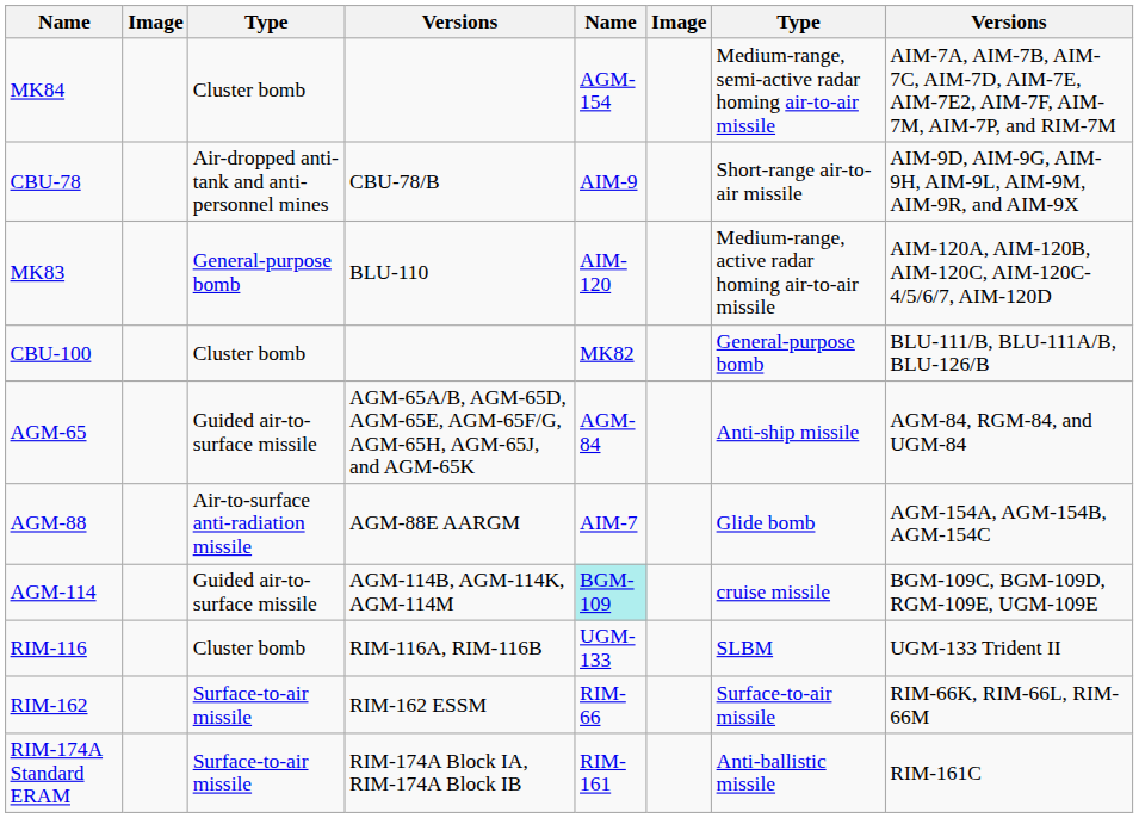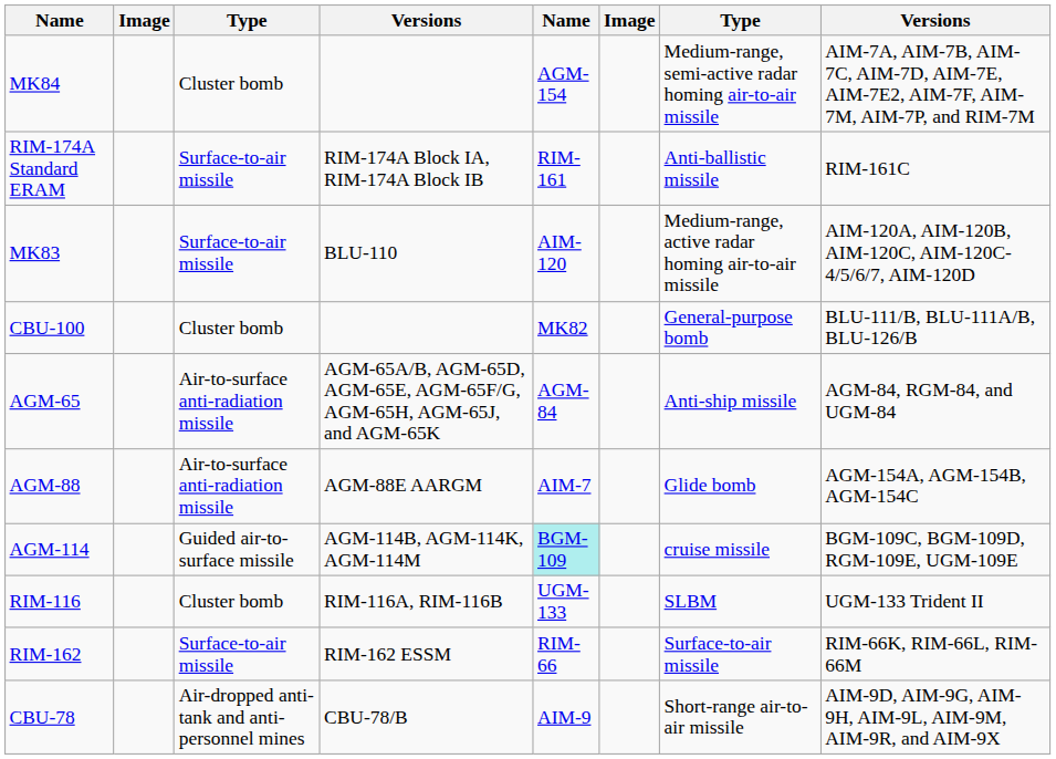 <table class="wikitable">
 <tr>
 <th style="text-align: width:90px">Name</th>
 <th>Image</th>
 <th>Type</th>
 <th>Versions</th>
 <th style="text-align: width:90px">Name</th>
 <th>Image</th>
 <th>Type</th>
 <th>Versions</th>
 </tr>
 <tr>
 <td><a href='#'>MK84</a></td>
 <td></td>
 <td>Cluster bomb</td>
 <td></td>
 <td><a href='#'>AGM-154</a></td>
 <td></td>
 <td>Medium-range, semi-active radar homing <a href='#'>air-to-air missile</a></td>
 <td>AIM-7A,  AIM-7B, AIM-7C, AIM-7D, AIM-7E, AIM-7E2, AIM-7F, AIM-7M, AIM-7P, and RIM-7M</td>
 </tr>
 <tr>
-<td><a href='#'>CBU-78</a></td>
+<td><a href='#'>RIM-174A Standard ERAM</a></td>
 <td></td>
-<td>Air-dropped anti-tank and anti-personnel mines</td>
-<td>CBU-78/B</td>
-<td><a href='#'>AIM-9</a></td>
+<td><a href='#'>Surface-to-air missile</a></td>
+<td>RIM-174A Block IA, RIM-174A Block IB</td>
+<td><a href='#'>RIM-161</a></td>
 <td></td>
-<td>Short-range air-to-air missile</td>
-<td>AIM-9D, AIM-9G, AIM-9H, AIM-9L, AIM-9M, AIM-9R, and AIM-9X</td>
+<td><a href='#'>Anti-ballistic missile</a></td>
+<td>RIM-161C</td>
 </tr>
 <tr>
 <td><a href='#'>MK83</a></td>
 <td></td>
-<td><a href='#'>General-purpose bomb</a></td>
+<td><a href='#'>Surface-to-air missile</a></td>
 <td>BLU-110</td>
 <td><a href='#'>AIM-120</a></td>
 <td></td>
 <td>Medium-range, active radar homing air-to-air missile</td>
 <td>AIM-120A, AIM-120B, AIM-120C, AIM-120C-4/5/6/7, AIM-120D</td>
 </tr>
 <tr>
 <td><a href='#'>CBU-100</a></td>
 <td></td>
 <td>Cluster bomb</td>
 <td></td>
 <td><a href='#'>MK82</a></td>
 <td></td>
 <td><a href='#'>General-purpose bomb</a></td>
 <td>BLU-111/B, BLU-111A/B, BLU-126/B</td>
 </tr>
 <tr>
 <td><a href='#'>AGM-65</a></td>
 <td></td>
-<td>Guided air-to-surface missile</td>
+<td>Air-to-surface <a href='#'>anti-radiation missile</a></td>
 <td>AGM-65A/B, AGM-65D, AGM-65E, AGM-65F/G, AGM-65H, AGM-65J, and AGM-65K</td>
 <td><a href='#'>AGM-84</a></td>
 <td></td>
 <td><a href='#'>Anti-ship missile</a></td>
 <td>AGM-84, RGM-84, and UGM-84</td>
 </tr>
 <tr>
 <td><a href='#'>AGM-88</a></td>
 <td></td>
 <td>Air-to-surface <a href='#'>anti-radiation missile</a></td>
 <td>AGM-88E AARGM</td>
 <td><a href='#'>AIM-7</a></td>
 <td></td>
 <td><a href='#'>Glide bomb</a></td>
 <td>AGM-154A, AGM-154B, AGM-154C</td>
 </tr>
 <tr>
 <td><a href='#'>AGM-114</a></td>
 <td></td>
 <td>Guided air-to-surface missile</td>
 <td>AGM-114B, AGM-114K, AGM-114M</td>
 <td style="background: paleturquoise;"><a href='#'>BGM-109</a></td>
 <td></td>
 <td><a href='#'>cruise missile</a></td>
 <td>BGM-109C, BGM-109D, RGM-109E, UGM-109E</td>
 </tr>
 <tr>
 <td><a href='#'>RIM-116</a></td>
 <td></td>
 <td>Cluster bomb</td>
 <td>RIM-116A, RIM-116B</td>
 <td><a href='#'>UGM-133</a></td>
 <td></td>
 <td><a href='#'>SLBM</a></td>
 <td>UGM-133 Trident II</td>
 </tr>
 <tr>
 <td><a href='#'>RIM-162</a></td>
 <td></td>
 <td><a href='#'>Surface-to-air missile</a></td>
 <td>RIM-162 ESSM</td>
 <td><a href='#'>RIM-66</a></td>
 <td></td>
 <td><a href='#'>Surface-to-air missile</a></td>
 <td>RIM-66K, RIM-66L, RIM-66M</td>
 </tr>
 <tr>
-<td><a href='#'>RIM-174A Standard ERAM</a></td>
+<td><a href='#'>CBU-78</a></td>
 <td></td>
-<td><a href='#'>Surface-to-air missile</a></td>
-<td>RIM-174A Block IA, RIM-174A Block IB</td>
-<td><a href='#'>RIM-161</a></td>
+<td>Air-dropped anti-tank and anti-personnel mines</td>
+<td>CBU-78/B</td>
+<td><a href='#'>AIM-9</a></td>
 <td></td>
-<td><a href='#'>Anti-ballistic missile</a></td>
-<td>RIM-161C</td>
+<td>Short-range air-to-air missile</td>
+<td>AIM-9D, AIM-9G, AIM-9H, AIM-9L, AIM-9M, AIM-9R, and AIM-9X</td>
 </tr>
 </table>
